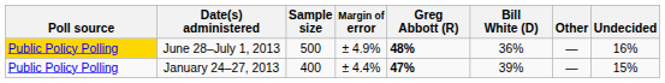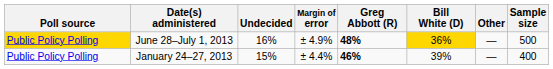 <table class="wikitable">
 <tr valign= bottom>
 <th style="width:190px;">Poll source</th>
 <th style="width:160px;">Date(s)<br>administered</th>
-<th class=small>Sample<br>size</th>
+<th style="width:40px;">Undecided</th>
 <th><small>Margin of</small><br>error</th>
 <th style="width:100px;">Greg<br>Abbott (R)</th>
 <th style="width:100px;">Bill<br>White (D)</th>
 <th style="width:40px;">Other</th>
-<th style="width:40px;">Undecided</th>
+<th class=small>Sample<br>size</th>
 </tr>
 <tr>
 <td style="background: gold;"><a href='#'>Public Policy Polling</a></td>
 <td align=center>June 28–July 1, 2013</td>
-<td align=center>500</td>
+<td align=center>16%</td>
 <td align=center>± 4.9%</td>
 <td><strong>48%</strong></td>
-<td align=center>36%</td>
+<td align=center style="background: gold;">36%</td>
 <td align=center>—</td>
-<td align=center>16%</td>
+<td align=center>500</td>
 </tr>
 <tr>
 <td><a href='#'>Public Policy Polling</a></td>
 <td align=center>January 24–27, 2013</td>
-<td align=center>400</td>
+<td align=center>15%</td>
 <td align=center>± 4.4%</td>
-<td><strong>47%</strong></td>
+<td><strong>46%</strong></td>
 <td align=center>39%</td>
 <td align=center>—</td>
-<td align=center>15%</td>
+<td align=center>400</td>
 </tr>
 </table>
